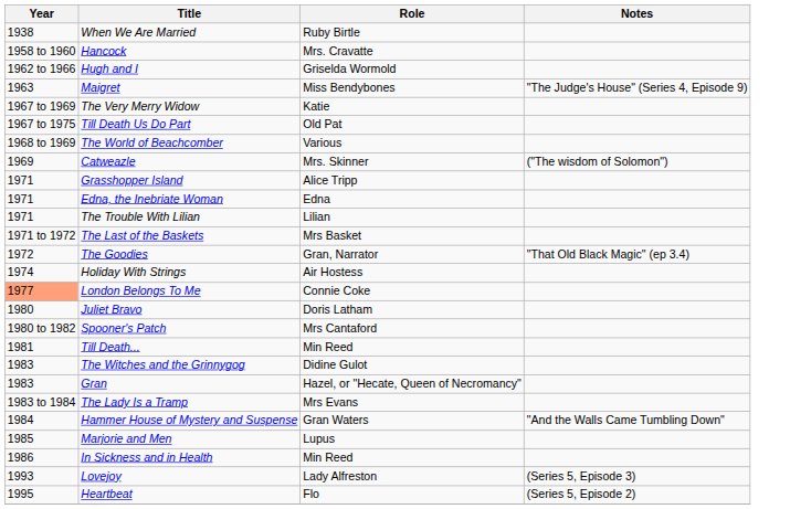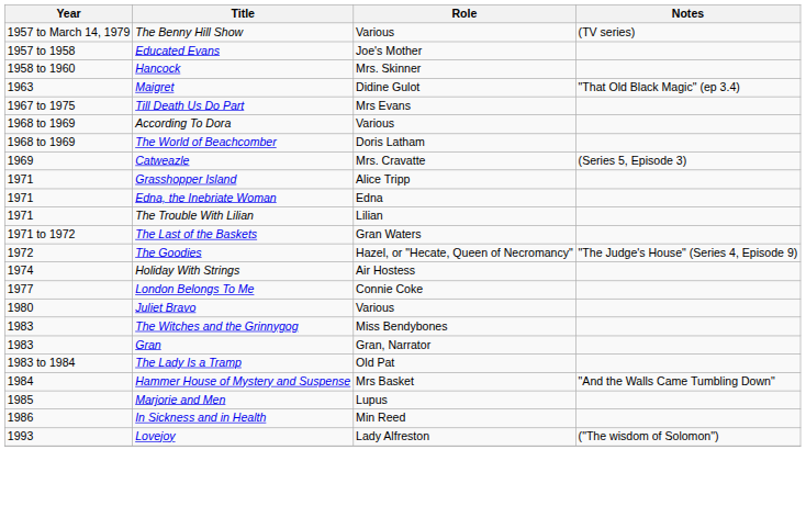 <table class="wikitable">
 <tr>
 <th>Year</th>
 <th>Title</th>
 <th>Role</th>
 <th>Notes</th>
 </tr>
 <tr>
-<td>1938</td>
-<td><em>When We Are Married</em></td>
-<td>Ruby Birtle</td>
+<td>1957 to March 14, 1979</td>
+<td><em>The Benny Hill Show</em></td>
+<td>Various</td>
+<td>(TV series)</td>
+</tr>
+<tr>
+<td>1957 to 1958</td>
+<td><em><a href='#'>Educated Evans</a></em></td>
+<td>Joe's Mother</td>
 <td></td>
 </tr>
 <tr>
 <td>1958 to 1960</td>
 <td><em><a href='#'>Hancock</a></em></td>
-<td>Mrs. Cravatte</td>
-<td></td>
-</tr>
-<tr>
-<td>1962 to 1966</td>
-<td><em><a href='#'>Hugh and I</a></em></td>
-<td>Griselda Wormold</td>
+<td>Mrs. Skinner</td>
 <td></td>
 </tr>
 <tr>
 <td>1963</td>
 <td><em><a href='#'>Maigret</a></em></td>
-<td>Miss Bendybones</td>
-<td>"The Judge's House" (Series 4, Episode 9)</td>
-</tr>
-<tr>
-<td>1967 to 1969</td>
-<td><em>The Very Merry Widow</em></td>
-<td>Katie</td>
-<td></td>
+<td>Didine Gulot</td>
+<td>"That Old Black Magic" (ep 3.4)</td>
 </tr>
 <tr>
 <td>1967 to 1975</td>
 <td><em><a href='#'>Till Death Us Do Part</a></em></td>
-<td>Old Pat</td>
+<td>Mrs Evans</td>
+<td></td>
+</tr>
+<tr>
+<td>1968 to 1969</td>
+<td><em>According To Dora</em></td>
+<td>Various</td>
 <td></td>
 </tr>
 <tr>
 <td>1968 to 1969</td>
 <td><em><a href='#'>The World of Beachcomber</a></em></td>
-<td>Various</td>
+<td>Doris Latham</td>
 <td></td>
 </tr>
 <tr>
 <td>1969</td>
 <td><em><a href='#'>Catweazle</a></em></td>
-<td>Mrs. Skinner</td>
-<td>("The wisdom of Solomon")</td>
+<td>Mrs. Cravatte</td>
+<td>(Series 5, Episode 3)</td>
 </tr>
 <tr>
 <td>1971</td>
 <td><em><a href='#'>Grasshopper Island</a></em></td>
 <td>Alice Tripp</td>
 <td></td>
 </tr>
 <tr>
 <td>1971</td>
 <td><em><a href='#'>Edna, the Inebriate Woman</a></em></td>
 <td>Edna</td>
 <td></td>
 </tr>
 <tr>
 <td>1971</td>
 <td><em>The Trouble With Lilian</em></td>
 <td>Lilian</td>
 <td></td>
 </tr>
 <tr>
 <td>1971 to 1972</td>
 <td><em><a href='#'>The Last of the Baskets</a></em></td>
-<td>Mrs Basket</td>
+<td>Gran Waters</td>
 <td></td>
 </tr>
 <tr>
 <td>1972</td>
 <td><em><a href='#'>The Goodies</a></em></td>
-<td>Gran, Narrator</td>
-<td>"That Old Black Magic" (ep 3.4)</td>
+<td>Hazel, or "Hecate, Queen of Necromancy"</td>
+<td>"The Judge's House" (Series 4, Episode 9)</td>
 </tr>
 <tr>
 <td>1974</td>
 <td><em>Holiday With Strings</em></td>
 <td>Air Hostess</td>
 <td></td>
 </tr>
 <tr>
-<td style="background: lightsalmon;">1977</td>
+<td>1977</td>
 <td><em><a href='#'>London Belongs To Me</a></em></td>
 <td>Connie Coke</td>
 <td></td>
 </tr>
 <tr>
 <td>1980</td>
 <td><em><a href='#'>Juliet Bravo</a></em></td>
-<td>Doris Latham</td>
-<td></td>
-</tr>
-<tr>
-<td>1980 to 1982</td>
-<td><em><a href='#'>Spooner's Patch</a></em></td>
-<td>Mrs Cantaford</td>
-<td></td>
-</tr>
-<tr>
-<td>1981</td>
-<td><em><a href='#'>Till Death...</a></em></td>
-<td>Min Reed</td>
+<td>Various</td>
 <td></td>
 </tr>
 <tr>
 <td>1983</td>
 <td><em><a href='#'>The Witches and the Grinnygog</a></em></td>
-<td>Didine Gulot</td>
+<td>Miss Bendybones</td>
 <td></td>
 </tr>
 <tr>
 <td>1983</td>
 <td><em><a href='#'>Gran</a></em></td>
-<td>Hazel, or "Hecate, Queen of Necromancy"</td>
+<td>Gran, Narrator</td>
 <td></td>
 </tr>
 <tr>
 <td>1983 to 1984</td>
 <td><em><a href='#'>The Lady Is a Tramp</a></em></td>
-<td>Mrs Evans</td>
+<td>Old Pat</td>
 <td></td>
 </tr>
 <tr>
 <td>1984</td>
 <td><em><a href='#'>Hammer House of Mystery and Suspense</a></em></td>
-<td>Gran Waters</td>
+<td>Mrs Basket</td>
 <td>"And the Walls Came Tumbling Down"</td>
 </tr>
 <tr>
 <td>1985</td>
 <td><em><a href='#'>Marjorie and Men</a></em></td>
 <td>Lupus</td>
 <td></td>
 </tr>
 <tr>
 <td>1986</td>
 <td><em><a href='#'>In Sickness and in Health</a></em></td>
 <td>Min Reed</td>
 <td></td>
 </tr>
 <tr>
 <td>1993</td>
 <td><em><a href='#'>Lovejoy</a></em></td>
 <td>Lady Alfreston</td>
-<td>(Series 5, Episode 3)</td>
-</tr>
-<tr>
-<td>1995</td>
-<td><em><a href='#'>Heartbeat</a></em></td>
-<td>Flo</td>
-<td>(Series 5, Episode 2)</td>
+<td>("The wisdom of Solomon")</td>
 </tr>
 <tr>
 </tr>
 </table>
